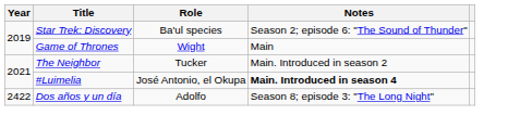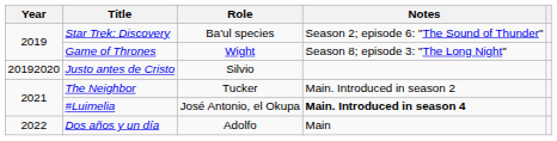 <table class="wikitable sortable">
 <tr>
 <th>Year</th>
 <th>Title</th>
 <th>Role</th>
 <th class="unsortable">Notes</th>
 <th></th>
 </tr>
 <tr>
 <td style="text-align:center;" rowspan="2">2019</td>
 <td><em><a href='#'>Star Trek: Discovery</a></em></td>
 <td style="text-align:center;">Ba'ul species</td>
 <td>Season 2; episode 6: "<a href='#'>The Sound of Thunder</a>"</td>
 <td style="text-align:center;"></td>
 </tr>
 <tr>
 <td><em><a href='#'>Game of Thrones</a></em></td>
 <td style="text-align:center;"><a href='#'>Wight</a></td>
-<td>Main</td>
+<td>Season 8; episode 3: "<a href='#'>The Long Night</a>"</td>
 <td style="text-align:center;"></td>
+</tr>
+<tr>
+<td align = "center">20192020</td>
+<td><em><a href='#'>Justo antes de Cristo</a></em></td>
+<td style="text-align:center;">Silvio</td>
+<td></td>
+<td align = "center"></td>
 </tr>
 <tr>
 <td align = "center" rowspan = "2">2021</td>
 <td><em><a href='#'>The Neighbor</a></em></td>
 <td style="text-align:center;">Tucker</td>
 <td>Main. Introduced in season 2</td>
 <td align = "center"></td>
 </tr>
 <tr>
 <td><em><a href='#'>#Luimelia</a></em></td>
 <td style="text-align:center;">José Antonio, el Okupa</td>
 <td><strong>Main. Introduced in season 4</strong></td>
 <td align = "center"></td>
 </tr>
 <tr>
-<td align = "center">2422</td>
+<td align = "center">2022</td>
 <td><em><a href='#'>Dos años y un día</a></em></td>
 <td style="text-align:center;">Adolfo</td>
-<td>Season 8; episode 3: "<a href='#'>The Long Night</a>"</td>
+<td>Main</td>
 <td align = "center"></td>
 </tr>
 </table>
